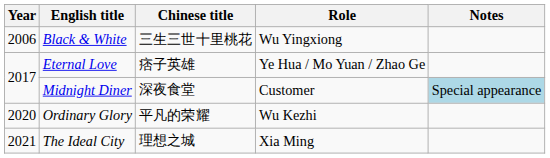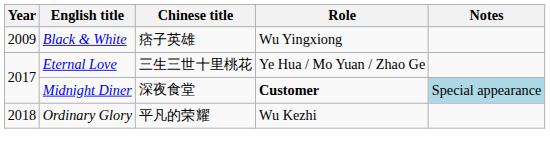 <table class="wikitable sortable">
 <tr>
 <th>Year</th>
 <th>English title</th>
 <th>Chinese title</th>
 <th>Role</th>
 <th class="unsortable">Notes</th>
 </tr>
 <tr>
-<td>2006</td>
+<td>2009</td>
 <td><em><a href='#'>Black & White</a></em></td>
-<td>三生三世十里桃花</td>
+<td>痞子英雄</td>
 <td>Wu Yingxiong</td>
 <td></td>
 </tr>
 <tr>
 <td rowspan=2>2017</td>
 <td><em><a href='#'>Eternal Love</a></em></td>
-<td>痞子英雄</td>
+<td>三生三世十里桃花</td>
 <td>Ye Hua / Mo Yuan / Zhao Ge</td>
 <td></td>
 </tr>
 <tr>
 <td><em><a href='#'>Midnight Diner</a></em></td>
 <td>深夜食堂</td>
-<td>Customer</td>
+<td><strong>Customer</strong></td>
 <td style="background: lightblue;">Special appearance</td>
 </tr>
 <tr>
-<td>2020</td>
+<td>2018</td>
 <td><em>Ordinary Glory</em></td>
 <td>平凡的荣耀</td>
 <td>Wu Kezhi</td>
 <td></td>
 </tr>
-<tr>
-<td>2021</td>
-<td><em>The Ideal City</em></td>
-<td>理想之城</td>
-<td>Xia Ming</td>
-<td></td>
-</tr>
 </table>
